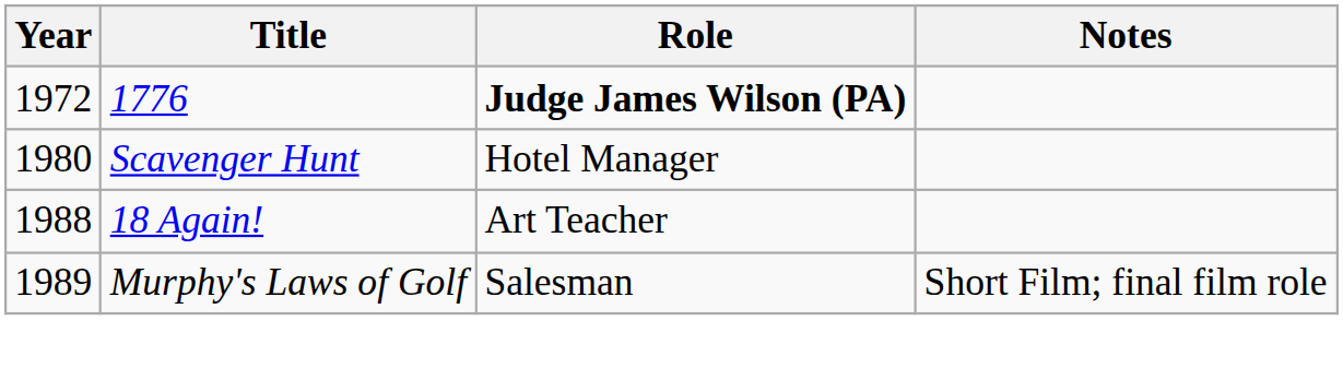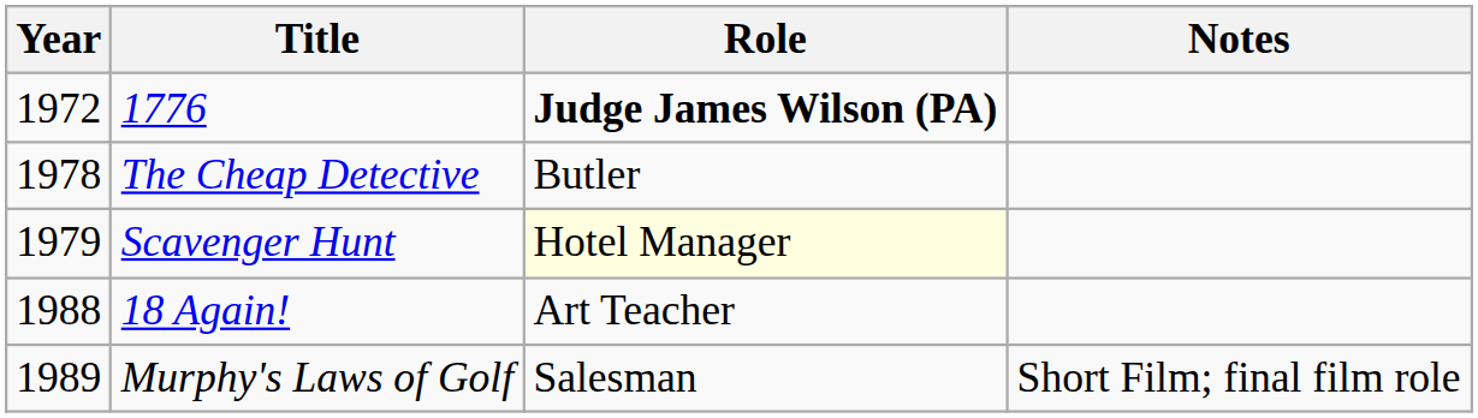 <table class="wikitable sortable">
 <tr>
 <th>Year</th>
 <th>Title</th>
 <th>Role</th>
 <th>Notes</th>
 </tr>
 <tr>
 <td>1972</td>
 <td><em><a href='#'>1776</a></em></td>
 <td><strong>Judge James Wilson (PA)</strong></td>
 <td></td>
 </tr>
 <tr>
-<td>1980</td>
+<td>1978</td>
+<td><em><a href='#'>The Cheap Detective</a></em></td>
+<td>Butler</td>
+<td></td>
+</tr>
+<tr>
+<td>1979</td>
 <td><em><a href='#'>Scavenger Hunt</a></em></td>
-<td>Hotel Manager</td>
+<td style="background: lightyellow;">Hotel Manager</td>
 <td></td>
 </tr>
 <tr>
 <td>1988</td>
 <td><em><a href='#'>18 Again!</a></em></td>
 <td>Art Teacher</td>
 <td></td>
 </tr>
 <tr>
 <td>1989</td>
 <td><em>Murphy's Laws of Golf</em></td>
 <td>Salesman</td>
 <td>Short Film; final film role</td>
 </tr>
 </table>
